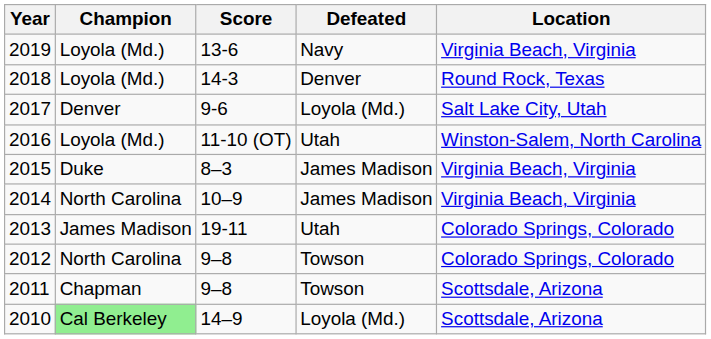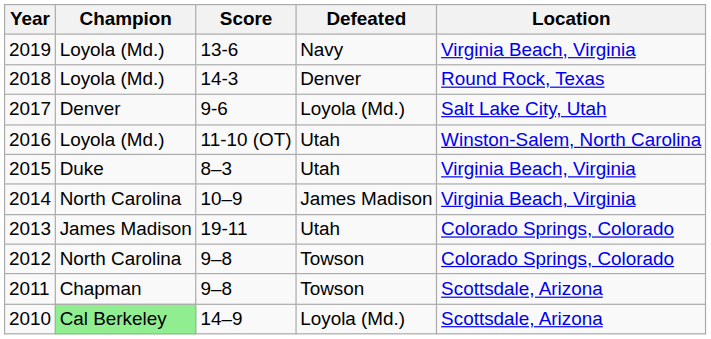 <table class="wikitable">
 <tr>
 <th>Year</th>
 <th>Champion</th>
 <th>Score</th>
 <th>Defeated</th>
 <th>Location</th>
 </tr>
 <tr>
 <td>2019</td>
 <td>Loyola (Md.)</td>
 <td>13-6</td>
 <td>Navy</td>
 <td><a href='#'>Virginia Beach, Virginia</a></td>
 </tr>
 <tr>
 <td>2018</td>
 <td>Loyola (Md.)</td>
 <td>14-3</td>
 <td>Denver</td>
 <td><a href='#'>Round Rock, Texas</a></td>
 </tr>
 <tr>
 <td>2017</td>
 <td>Denver</td>
 <td>9-6</td>
 <td>Loyola (Md.)</td>
 <td><a href='#'>Salt Lake City, Utah</a></td>
 </tr>
 <tr>
 <td>2016</td>
 <td>Loyola (Md.)</td>
 <td>11-10 (OT)</td>
 <td>Utah</td>
 <td><a href='#'>Winston-Salem, North Carolina</a></td>
 </tr>
 <tr>
 <td>2015</td>
 <td>Duke</td>
 <td>8–3</td>
-<td>James Madison</td>
+<td>Utah</td>
 <td><a href='#'>Virginia Beach, Virginia</a></td>
 </tr>
 <tr>
 <td>2014</td>
 <td>North Carolina</td>
 <td>10–9</td>
 <td>James Madison</td>
 <td><a href='#'>Virginia Beach, Virginia</a></td>
 </tr>
 <tr>
 <td>2013</td>
 <td>James Madison</td>
 <td>19-11</td>
 <td>Utah</td>
 <td><a href='#'>Colorado Springs, Colorado</a></td>
 </tr>
 <tr>
 <td>2012</td>
 <td>North Carolina</td>
 <td>9–8</td>
 <td>Towson</td>
 <td><a href='#'>Colorado Springs, Colorado</a></td>
 </tr>
 <tr>
 <td>2011</td>
 <td>Chapman</td>
 <td>9–8</td>
 <td>Towson</td>
 <td><a href='#'>Scottsdale, Arizona</a></td>
 </tr>
 <tr>
 <td>2010</td>
 <td style="background: lightgreen;">Cal Berkeley</td>
 <td>14–9</td>
 <td>Loyola (Md.)</td>
 <td><a href='#'>Scottsdale, Arizona</a></td>
 </tr>
 </table>
